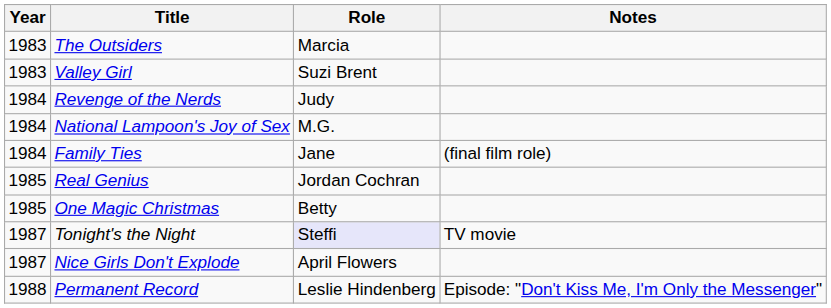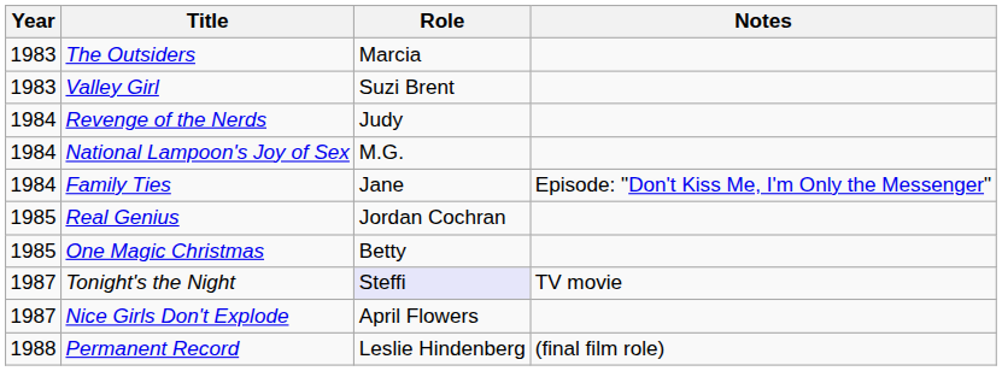 <table class="wikitable sortable">
 <tr>
 <th>Year</th>
 <th>Title</th>
 <th>Role</th>
 <th class="unsortable">Notes</th>
 </tr>
 <tr>
 <td>1983</td>
 <td data-sort-value="Outsiders, The"><em><a href='#'>The Outsiders</a></em></td>
 <td>Marcia</td>
 <td></td>
 </tr>
 <tr>
 <td>1983</td>
 <td><em><a href='#'>Valley Girl</a></em></td>
 <td>Suzi Brent</td>
 <td></td>
 </tr>
 <tr>
 <td>1984</td>
 <td><em><a href='#'>Revenge of the Nerds</a></em></td>
 <td>Judy</td>
 <td></td>
 </tr>
 <tr>
 <td>1984</td>
 <td><em><a href='#'>National Lampoon's Joy of Sex</a></em></td>
 <td>M.G.</td>
 <td></td>
 </tr>
 <tr>
 <td>1984</td>
 <td><em><a href='#'>Family Ties</a></em></td>
 <td>Jane</td>
-<td>(final film role)</td>
+<td>Episode: "<a href='#'>Don't Kiss Me, I'm Only the Messenger</a>"</td>
 </tr>
 <tr>
 <td>1985</td>
 <td><em><a href='#'>Real Genius</a></em></td>
 <td>Jordan Cochran</td>
 <td></td>
 </tr>
 <tr>
 <td>1985</td>
 <td><em><a href='#'>One Magic Christmas</a></em></td>
 <td>Betty</td>
 <td></td>
 </tr>
 <tr>
 <td>1987</td>
 <td><em>Tonight's the Night</em></td>
 <td style="background: lavender;">Steffi</td>
 <td>TV movie</td>
 </tr>
 <tr>
 <td>1987</td>
 <td><em><a href='#'>Nice Girls Don't Explode</a></em></td>
 <td>April Flowers</td>
 <td></td>
 </tr>
 <tr>
 <td>1988</td>
 <td><em><a href='#'>Permanent Record</a></em></td>
 <td>Leslie Hindenberg</td>
-<td>Episode: "<a href='#'>Don't Kiss Me, I'm Only the Messenger</a>"</td>
+<td>(final film role)</td>
 </tr>
 </table>
